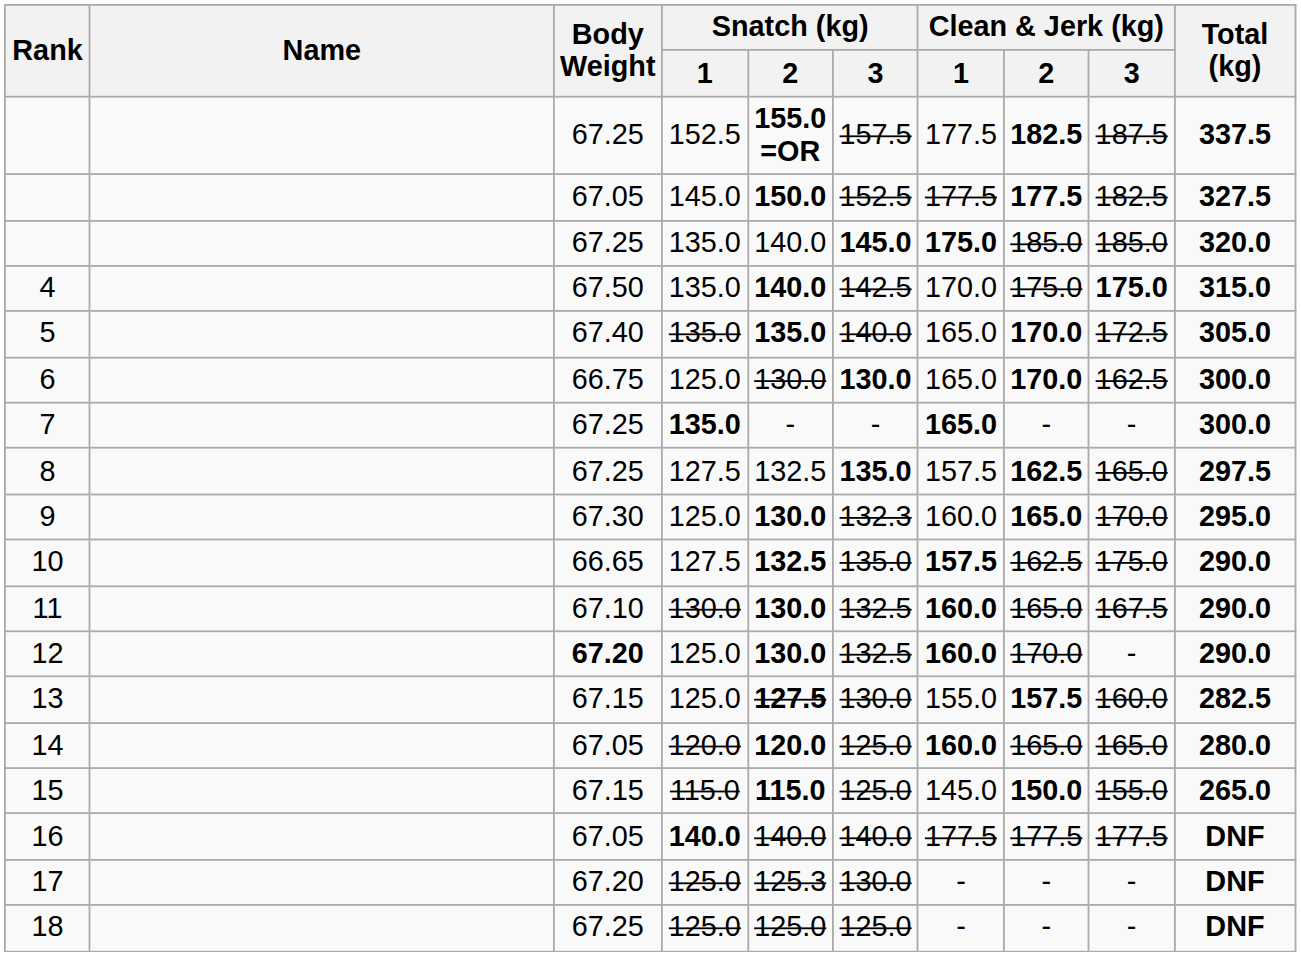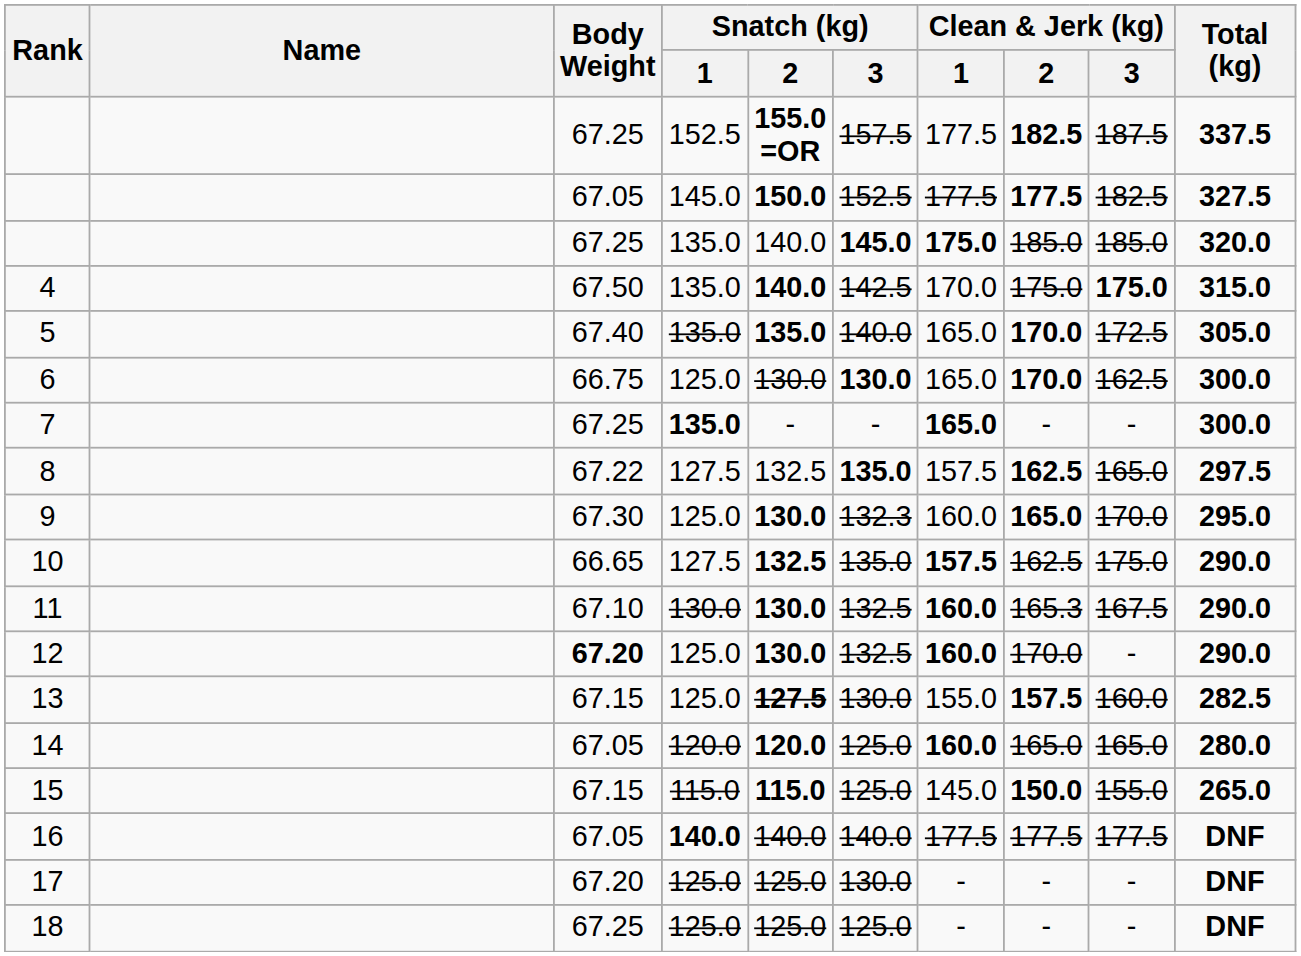 <table class="wikitable" style=" text-align:center; width="90%">
 <tr>
 <th rowspan=2 width=40>Rank</th>
 <th rowspan=2 width=250>Name</th>
 <th rowspan=2 width=50>Body Weight</th>
 <th colspan=3>Snatch (kg)</th>
 <th colspan=3>Clean & Jerk (kg)</th>
 <th rowspan=2 width=60>Total (kg)</th>
 </tr>
 <tr>
 <th width=40>1</th>
 <th width=40>2</th>
 <th width=40>3</th>
 <th width=40>1</th>
 <th width=40>2</th>
 <th width=40>3</th>
 </tr>
 <tr>
 <td></td>
 <td align=left></td>
 <td>67.25</td>
 <td>152.5</td>
 <td><strong>155.0 =OR</strong></td>
 <td><s>157.5</s></td>
 <td>177.5</td>
 <td><strong>182.5</strong></td>
 <td><s>187.5</s></td>
 <td><strong>337.5</strong></td>
 </tr>
 <tr>
 <td></td>
 <td align=left></td>
 <td>67.05</td>
 <td>145.0</td>
 <td><strong>150.0</strong></td>
 <td><s>152.5</s></td>
 <td><s>177.5</s></td>
 <td><strong>177.5</strong></td>
 <td><s>182.5</s></td>
 <td><strong>327.5</strong></td>
 </tr>
 <tr>
 <td></td>
 <td align=left></td>
 <td>67.25</td>
 <td>135.0</td>
 <td>140.0</td>
 <td><strong>145.0</strong></td>
 <td><strong>175.0</strong></td>
 <td><s>185.0</s></td>
 <td><s>185.0</s></td>
 <td><strong>320.0</strong></td>
 </tr>
 <tr>
 <td>4</td>
 <td align=left></td>
 <td>67.50</td>
 <td>135.0</td>
 <td><strong>140.0</strong></td>
 <td><s>142.5</s></td>
 <td>170.0</td>
 <td><s>175.0</s></td>
 <td><strong>175.0</strong></td>
 <td><strong>315.0</strong></td>
 </tr>
 <tr>
 <td>5</td>
 <td align=left></td>
 <td>67.40</td>
 <td><s>135.0</s></td>
 <td><strong>135.0</strong></td>
 <td><s>140.0</s></td>
 <td>165.0</td>
 <td><strong>170.0</strong></td>
 <td><s>172.5</s></td>
 <td><strong>305.0</strong></td>
 </tr>
 <tr>
 <td>6</td>
 <td align=left></td>
 <td>66.75</td>
 <td>125.0</td>
 <td><s>130.0</s></td>
 <td><strong>130.0</strong></td>
 <td>165.0</td>
 <td><strong>170.0</strong></td>
 <td><s>162.5</s></td>
 <td><strong>300.0</strong></td>
 </tr>
 <tr>
 <td>7</td>
 <td align=left></td>
 <td>67.25</td>
 <td><strong>135.0</strong></td>
 <td>-</td>
 <td>-</td>
 <td><strong>165.0</strong></td>
 <td>-</td>
 <td>-</td>
 <td><strong>300.0</strong></td>
 </tr>
 <tr>
 <td>8</td>
 <td align=left></td>
-<td>67.25</td>
+<td>67.22</td>
 <td>127.5</td>
 <td>132.5</td>
 <td><strong>135.0</strong></td>
 <td>157.5</td>
 <td><strong>162.5</strong></td>
 <td><s>165.0</s></td>
 <td><strong>297.5</strong></td>
 </tr>
 <tr>
 <td>9</td>
 <td align=left></td>
 <td>67.30</td>
 <td>125.0</td>
 <td><strong>130.0</strong></td>
 <td><s>132.3</s></td>
 <td>160.0</td>
 <td><strong>165.0</strong></td>
 <td><s>170.0</s></td>
 <td><strong>295.0</strong></td>
 </tr>
 <tr>
 <td>10</td>
 <td align=left></td>
 <td>66.65</td>
 <td>127.5</td>
 <td><strong>132.5</strong></td>
 <td><s>135.0</s></td>
 <td><strong>157.5</strong></td>
 <td><s>162.5</s></td>
 <td><s>175.0</s></td>
 <td><strong>290.0</strong></td>
 </tr>
 <tr>
 <td>11</td>
 <td align=left></td>
 <td>67.10</td>
 <td><s>130.0</s></td>
 <td><strong>130.0</strong></td>
 <td><s>132.5</s></td>
 <td><strong>160.0</strong></td>
-<td><s>165.0</s></td>
+<td><s>165.3</s></td>
 <td><s>167.5</s></td>
 <td><strong>290.0</strong></td>
 </tr>
 <tr>
 <td>12</td>
 <td align=left></td>
 <td><strong>67.20</strong></td>
 <td>125.0</td>
 <td><strong>130.0</strong></td>
 <td><s>132.5</s></td>
 <td><strong>160.0</strong></td>
 <td><s>170.0</s></td>
 <td>-</td>
 <td><strong>290.0</strong></td>
 </tr>
 <tr>
 <td>13</td>
 <td align=left></td>
 <td>67.15</td>
 <td>125.0</td>
 <td><s> <strong>127.5</strong></s></td>
 <td><s>130.0</s></td>
 <td>155.0</td>
 <td><strong>157.5</strong></td>
 <td><s>160.0</s></td>
 <td><strong>282.5</strong></td>
 </tr>
 <tr>
 <td>14</td>
 <td align=left></td>
 <td>67.05</td>
 <td><s>120.0</s></td>
 <td><strong>120.0</strong></td>
 <td><s>125.0</s></td>
 <td><strong>160.0</strong></td>
 <td><s>165.0</s></td>
 <td><s>165.0</s></td>
 <td><strong>280.0</strong></td>
 </tr>
 <tr>
 <td>15</td>
 <td align=left></td>
 <td>67.15</td>
 <td><s>115.0</s></td>
 <td><strong>115.0</strong></td>
 <td><s>125.0</s></td>
 <td>145.0</td>
 <td><strong>150.0</strong></td>
 <td><s>155.0</s></td>
 <td><strong>265.0</strong></td>
 </tr>
 <tr>
 <td>16</td>
 <td align=left></td>
 <td>67.05</td>
 <td><strong>140.0</strong></td>
 <td><s>140.0</s></td>
 <td><s>140.0</s></td>
 <td><s>177.5</s></td>
 <td><s>177.5</s></td>
 <td><s>177.5</s></td>
 <td><strong>DNF</strong></td>
 </tr>
 <tr>
 <td>17</td>
 <td align=left></td>
 <td>67.20</td>
 <td><s>125.0</s></td>
-<td><s>125.3</s></td>
+<td><s>125.0</s></td>
 <td><s>130.0</s></td>
 <td>-</td>
 <td>-</td>
 <td>-</td>
 <td><strong>DNF</strong></td>
 </tr>
 <tr>
 <td>18</td>
 <td align=left></td>
 <td>67.25</td>
 <td><s>125.0</s></td>
 <td><s>125.0</s></td>
 <td><s>125.0</s></td>
 <td>-</td>
 <td>-</td>
 <td>-</td>
 <td><strong>DNF</strong></td>
 </tr>
 </table>
